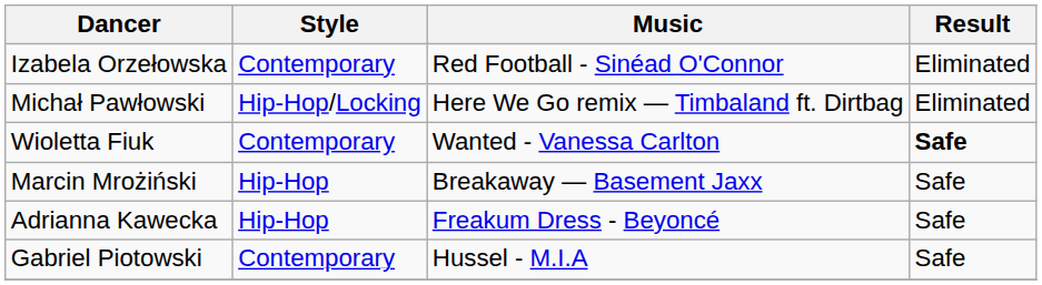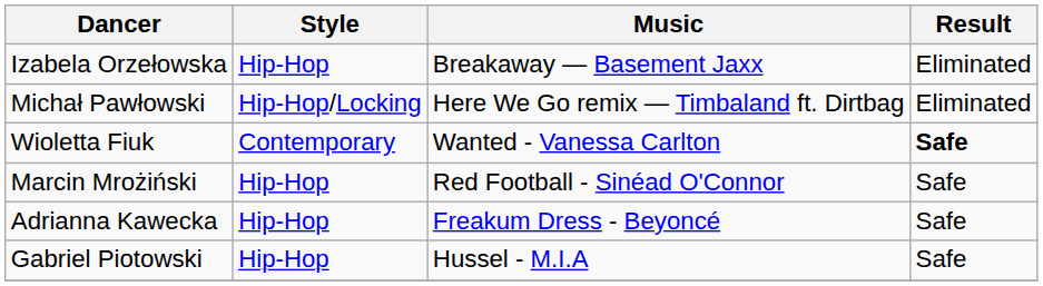 <table class="wikitable">
 <tr>
 <th>Dancer</th>
 <th>Style</th>
 <th>Music</th>
 <th>Result</th>
 </tr>
 <tr>
 <td>Izabela Orzełowska</td>
-<td><a href='#'>Contemporary</a></td>
-<td>Red Football - <a href='#'>Sinéad O'Connor</a></td>
+<td><a href='#'>Hip-Hop</a></td>
+<td>Breakaway — <a href='#'>Basement Jaxx</a></td>
 <td>Eliminated</td>
 </tr>
 <tr>
 <td>Michał Pawłowski</td>
 <td><a href='#'>Hip-Hop</a>/<a href='#'>Locking</a></td>
 <td>Here We Go remix — <a href='#'>Timbaland</a> ft. Dirtbag</td>
 <td>Eliminated</td>
 </tr>
 <tr>
 <td>Wioletta Fiuk</td>
 <td><a href='#'>Contemporary</a></td>
 <td>Wanted - <a href='#'>Vanessa Carlton</a></td>
 <td><strong>Safe</strong></td>
 </tr>
 <tr>
 <td>Marcin Mrożiński</td>
 <td><a href='#'>Hip-Hop</a></td>
-<td>Breakaway — <a href='#'>Basement Jaxx</a></td>
+<td>Red Football - <a href='#'>Sinéad O'Connor</a></td>
 <td>Safe</td>
 </tr>
 <tr>
 <td>Adrianna Kawecka</td>
 <td><a href='#'>Hip-Hop</a></td>
 <td><a href='#'>Freakum Dress</a> - <a href='#'>Beyoncé</a></td>
 <td>Safe</td>
 </tr>
 <tr>
 <td>Gabriel Piotowski</td>
-<td><a href='#'>Contemporary</a></td>
+<td><a href='#'>Hip-Hop</a></td>
 <td>Hussel - <a href='#'>M.I.A</a></td>
 <td>Safe</td>
 </tr>
 <tr>
 </tr>
 </table>
